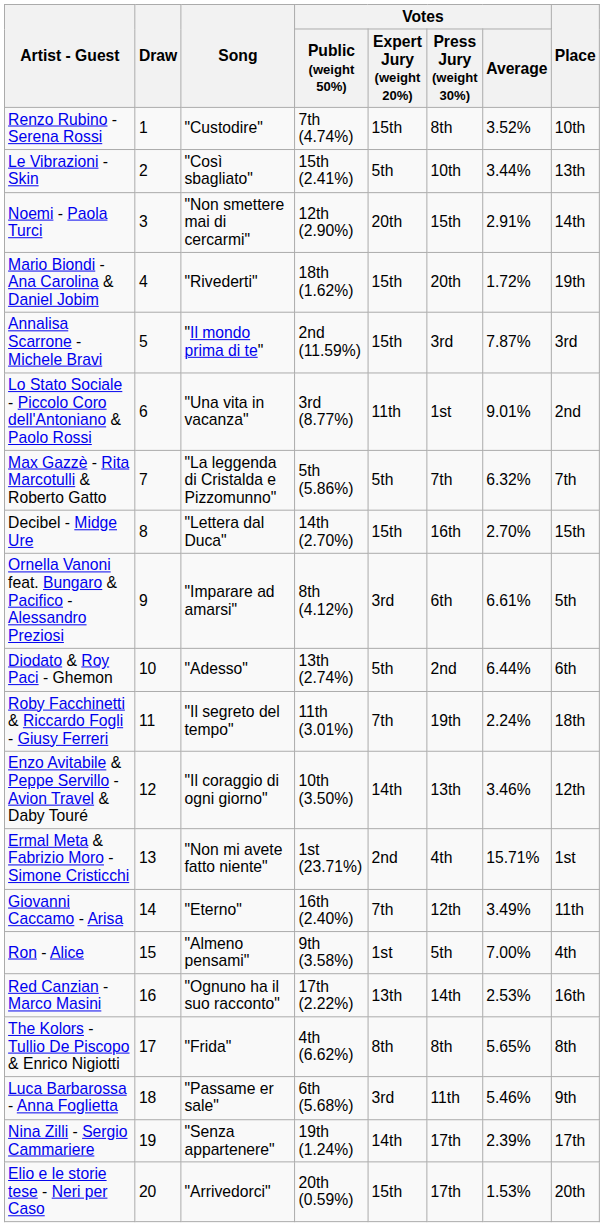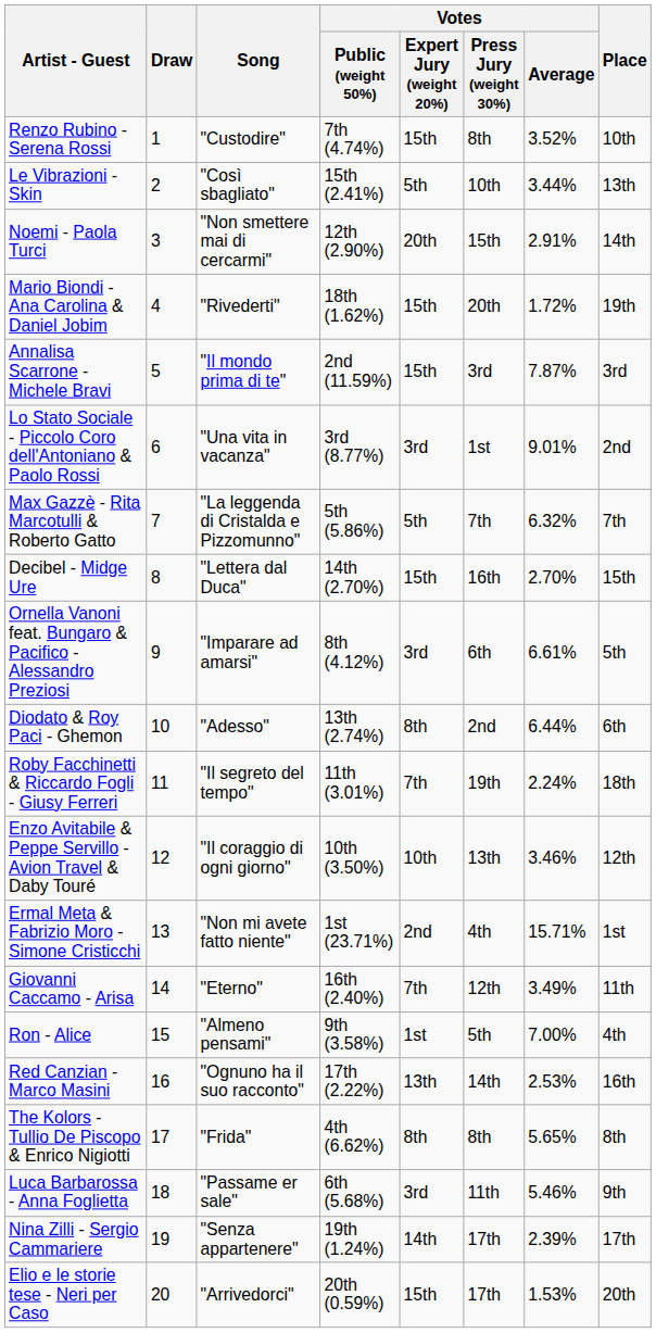 <table class="wikitable sortable">
 <tr>
 <th rowspan="2">Artist - Guest</th>
 <th rowspan="2">Draw</th>
 <th rowspan="2">Song</th>
 <th colspan="4" class="unsortable">Votes</th>
 <th rowspan="2">Place</th>
 </tr>
 <tr>
 <th>Public<br><small>(weight 50%)</small></th>
 <th>Expert Jury<br><small>(weight 20%)</small></th>
 <th>Press Jury<br><small>(weight 30%)</small></th>
 <th>Average</th>
 </tr>
 <tr>
 <td><a href='#'>Renzo Rubino</a> - <a href='#'>Serena Rossi</a></td>
 <td>1</td>
 <td>"Custodire"</td>
 <td>7th (4.74%)</td>
 <td>15th</td>
 <td>8th</td>
 <td>3.52%</td>
 <td>10th</td>
 </tr>
 <tr>
 <td><a href='#'>Le Vibrazioni</a> - <a href='#'>Skin</a></td>
 <td>2</td>
 <td>"Così sbagliato"</td>
 <td>15th (2.41%)</td>
 <td>5th</td>
 <td>10th</td>
 <td>3.44%</td>
 <td>13th</td>
 </tr>
 <tr>
 <td><a href='#'>Noemi</a> - <a href='#'>Paola Turci</a></td>
 <td>3</td>
 <td>"Non smettere mai di cercarmi"</td>
 <td>12th (2.90%)</td>
 <td>20th</td>
 <td>15th</td>
 <td>2.91%</td>
 <td>14th</td>
 </tr>
 <tr>
 <td><a href='#'>Mario Biondi</a> -  <a href='#'>Ana Carolina</a> & <a href='#'>Daniel Jobim</a></td>
 <td>4</td>
 <td>"Rivederti"</td>
 <td>18th (1.62%)</td>
 <td>15th</td>
 <td>20th</td>
 <td>1.72%</td>
 <td>19th</td>
 </tr>
 <tr>
 <td><a href='#'>Annalisa Scarrone</a> - <a href='#'>Michele Bravi</a></td>
 <td>5</td>
 <td>"<a href='#'>Il mondo prima di te</a>"</td>
 <td>2nd (11.59%)</td>
 <td>15th</td>
 <td>3rd</td>
 <td>7.87%</td>
 <td>3rd</td>
 </tr>
 <tr>
 <td><a href='#'>Lo Stato Sociale</a> - <a href='#'>Piccolo Coro dell'Antoniano</a> & <a href='#'>Paolo Rossi</a></td>
 <td>6</td>
 <td>"Una vita in vacanza"</td>
 <td>3rd (8.77%)</td>
-<td>11th</td>
+<td>3rd</td>
 <td>1st</td>
 <td>9.01%</td>
 <td>2nd</td>
 </tr>
 <tr>
 <td><a href='#'>Max Gazzè</a> - <a href='#'>Rita Marcotulli</a> & Roberto Gatto</td>
 <td>7</td>
 <td>"La leggenda di Cristalda e Pizzomunno"</td>
 <td>5th (5.86%)</td>
 <td>5th</td>
 <td>7th</td>
 <td>6.32%</td>
 <td>7th</td>
 </tr>
 <tr>
 <td>Decibel - <a href='#'>Midge Ure</a></td>
 <td>8</td>
 <td>"Lettera dal Duca"</td>
 <td>14th (2.70%)</td>
 <td>15th</td>
 <td>16th</td>
 <td>2.70%</td>
 <td>15th</td>
 </tr>
 <tr>
 <td><a href='#'>Ornella Vanoni</a> feat. <a href='#'>Bungaro</a> & <a href='#'>Pacifico</a> - <a href='#'>Alessandro Preziosi</a></td>
 <td>9</td>
 <td>"Imparare ad amarsi"</td>
 <td>8th (4.12%)</td>
 <td>3rd</td>
 <td>6th</td>
 <td>6.61%</td>
 <td>5th</td>
 </tr>
 <tr>
 <td><a href='#'>Diodato</a> & <a href='#'>Roy Paci</a> - Ghemon</td>
 <td>10</td>
 <td>"Adesso"</td>
 <td>13th (2.74%)</td>
-<td>5th</td>
+<td>8th</td>
 <td>2nd</td>
 <td>6.44%</td>
 <td>6th</td>
 </tr>
 <tr>
 <td><a href='#'>Roby Facchinetti</a> & <a href='#'>Riccardo Fogli</a> - <a href='#'>Giusy Ferreri</a></td>
 <td>11</td>
 <td>"Il segreto del tempo"</td>
 <td>11th (3.01%)</td>
 <td>7th</td>
 <td>19th</td>
 <td>2.24%</td>
 <td>18th</td>
 </tr>
 <tr>
 <td><a href='#'>Enzo Avitabile</a> & <a href='#'>Peppe Servillo</a> - <a href='#'>Avion Travel</a> & Daby Touré</td>
 <td>12</td>
 <td>"Il coraggio di ogni giorno"</td>
 <td>10th (3.50%)</td>
-<td>14th</td>
+<td>10th</td>
 <td>13th</td>
 <td>3.46%</td>
 <td>12th</td>
 </tr>
 <tr>
 <td><a href='#'>Ermal Meta</a> & <a href='#'>Fabrizio Moro</a> - <a href='#'>Simone Cristicchi</a></td>
 <td>13</td>
 <td>"Non mi avete fatto niente"</td>
 <td>1st (23.71%)</td>
 <td>2nd</td>
 <td>4th</td>
 <td>15.71%</td>
 <td>1st</td>
 </tr>
 <tr>
 <td><a href='#'>Giovanni Caccamo</a> - <a href='#'>Arisa</a></td>
 <td>14</td>
 <td>"Eterno"</td>
 <td>16th (2.40%)</td>
 <td>7th</td>
 <td>12th</td>
 <td>3.49%</td>
 <td>11th</td>
 </tr>
 <tr>
 <td><a href='#'>Ron</a> - <a href='#'>Alice</a></td>
 <td>15</td>
 <td>"Almeno pensami"</td>
 <td>9th (3.58%)</td>
 <td>1st</td>
 <td>5th</td>
 <td>7.00%</td>
 <td>4th</td>
 </tr>
 <tr>
 <td><a href='#'>Red Canzian</a> - <a href='#'>Marco Masini</a></td>
 <td>16</td>
 <td>"Ognuno ha il suo racconto"</td>
 <td>17th (2.22%)</td>
 <td>13th</td>
 <td>14th</td>
 <td>2.53%</td>
 <td>16th</td>
 </tr>
 <tr>
 <td><a href='#'>The Kolors</a> - <a href='#'>Tullio De Piscopo</a> & Enrico Nigiotti</td>
 <td>17</td>
 <td>"Frida"</td>
 <td>4th (6.62%)</td>
 <td>8th</td>
 <td>8th</td>
 <td>5.65%</td>
 <td>8th</td>
 </tr>
 <tr>
 <td><a href='#'>Luca Barbarossa</a> - <a href='#'>Anna Foglietta</a></td>
 <td>18</td>
 <td>"Passame er sale"</td>
 <td>6th (5.68%)</td>
 <td>3rd</td>
 <td>11th</td>
 <td>5.46%</td>
 <td>9th</td>
 </tr>
 <tr>
 <td><a href='#'>Nina Zilli</a> - <a href='#'>Sergio Cammariere</a></td>
 <td>19</td>
 <td>"Senza appartenere"</td>
 <td>19th (1.24%)</td>
 <td>14th</td>
 <td>17th</td>
 <td>2.39%</td>
 <td>17th</td>
 </tr>
 <tr>
 <td><a href='#'>Elio e le storie tese</a> - <a href='#'>Neri per Caso</a></td>
 <td>20</td>
 <td>"Arrivedorci"</td>
 <td>20th (0.59%)</td>
 <td>15th</td>
 <td>17th</td>
 <td>1.53%</td>
 <td>20th</td>
 </tr>
 </table>
